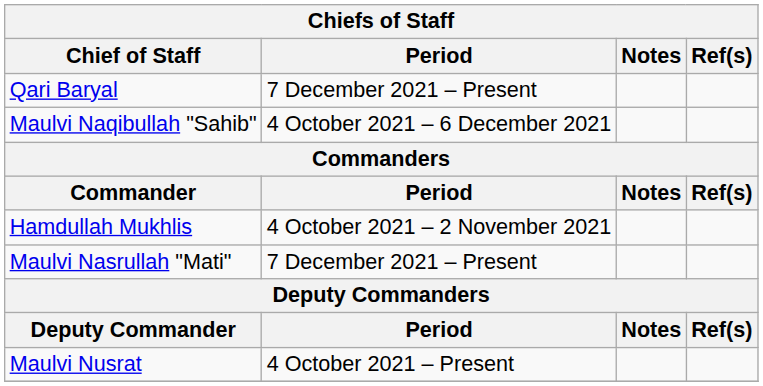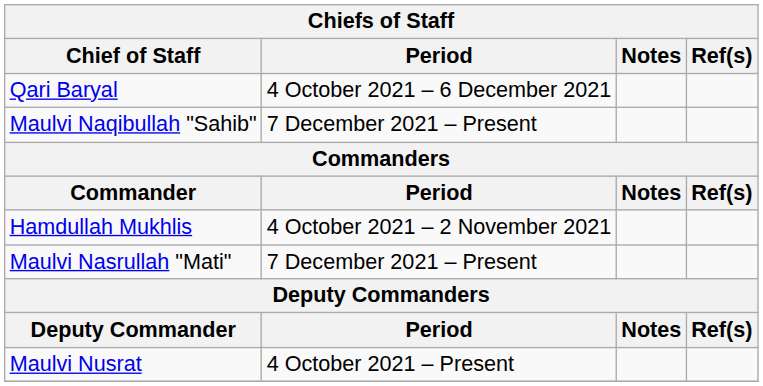 <table class="wikitable">
 <tr>
 <th colspan="4">Chiefs of Staff</th>
 </tr>
 <tr>
 <th>Chief of Staff</th>
 <th>Period</th>
 <th>Notes</th>
 <th>Ref(s)</th>
 </tr>
 <tr>
 <td><a href='#'>Qari Baryal</a></td>
-<td>7 December 2021 – Present</td>
+<td>4 October 2021 – 6 December 2021</td>
 <td></td>
 <td></td>
 </tr>
 <tr>
 <td><a href='#'>Maulvi Naqibullah</a> "Sahib"</td>
-<td>4 October 2021 – 6 December 2021</td>
+<td>7 December 2021 – Present</td>
 <td></td>
 <td></td>
 </tr>
 <tr>
 <th colspan="4">Commanders</th>
 </tr>
 <tr>
 <th>Commander</th>
 <th>Period</th>
 <th>Notes</th>
 <th>Ref(s)</th>
 </tr>
 <tr>
 <td><a href='#'>Hamdullah Mukhlis</a></td>
 <td>4 October 2021 – 2 November 2021</td>
 <td></td>
 <td></td>
 </tr>
 <tr>
 <td><a href='#'>Maulvi Nasrullah</a> "Mati"</td>
 <td>7 December 2021 – Present</td>
 <td></td>
 <td></td>
 </tr>
 <tr>
 <th colspan="4">Deputy Commanders</th>
 </tr>
 <tr>
 <th>Deputy Commander</th>
 <th>Period</th>
 <th>Notes</th>
 <th>Ref(s)</th>
 </tr>
 <tr>
 <td><a href='#'>Maulvi Nusrat</a></td>
 <td>4 October 2021 – Present</td>
 <td></td>
 <td></td>
 </tr>
 <tr>
 </tr>
 </table>
